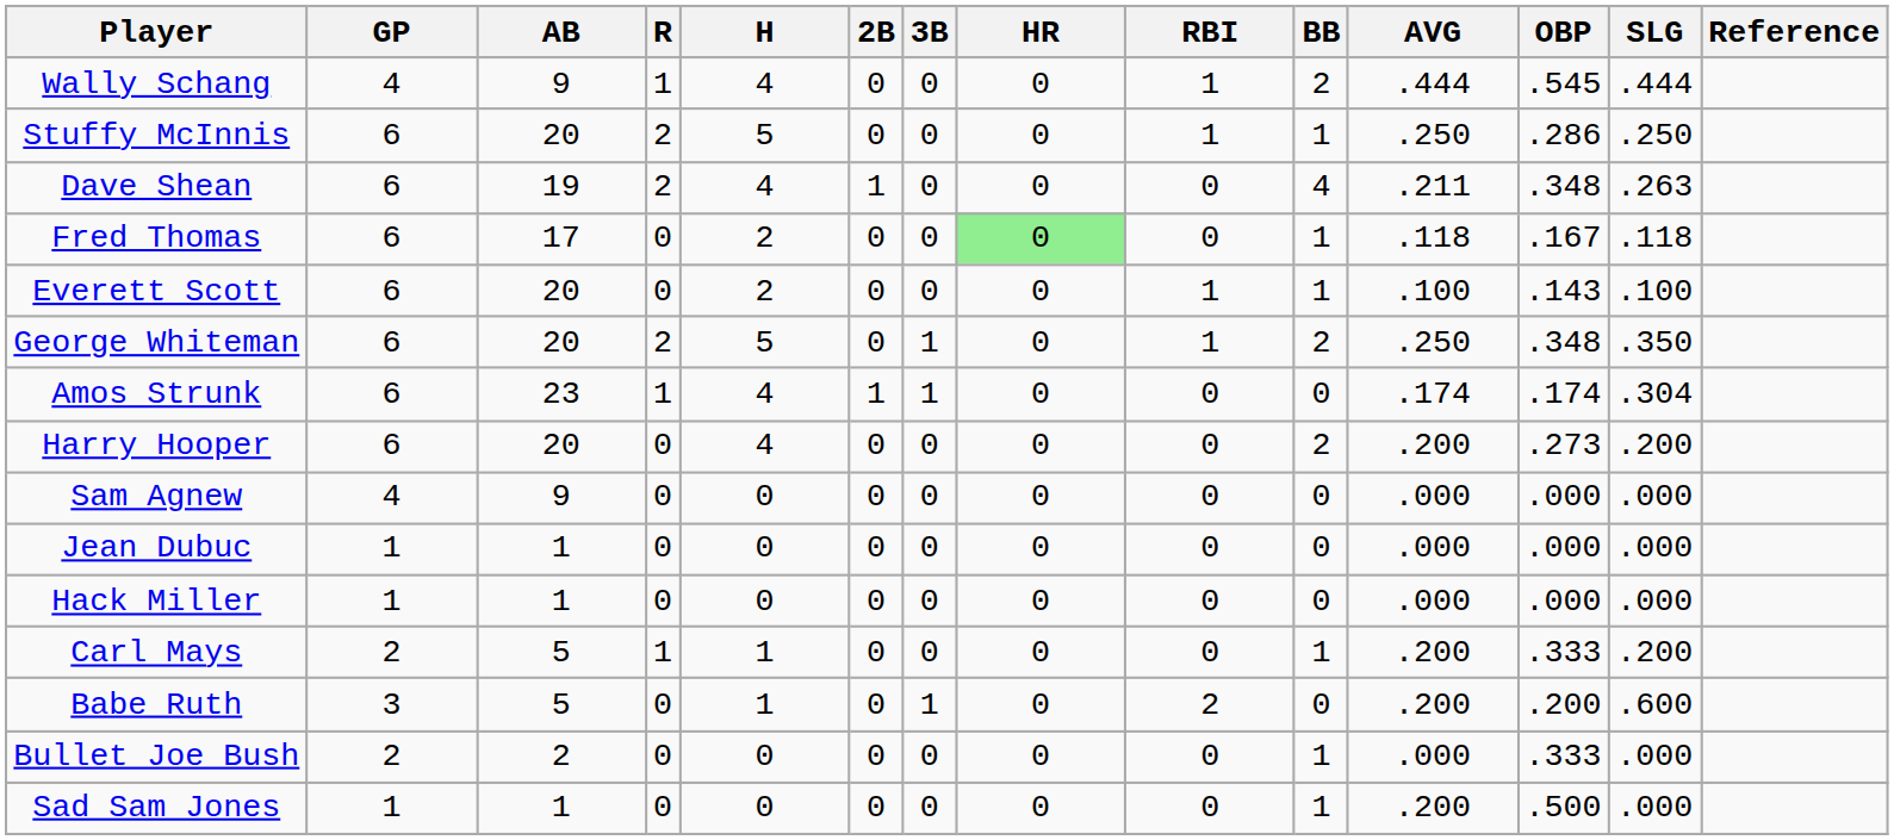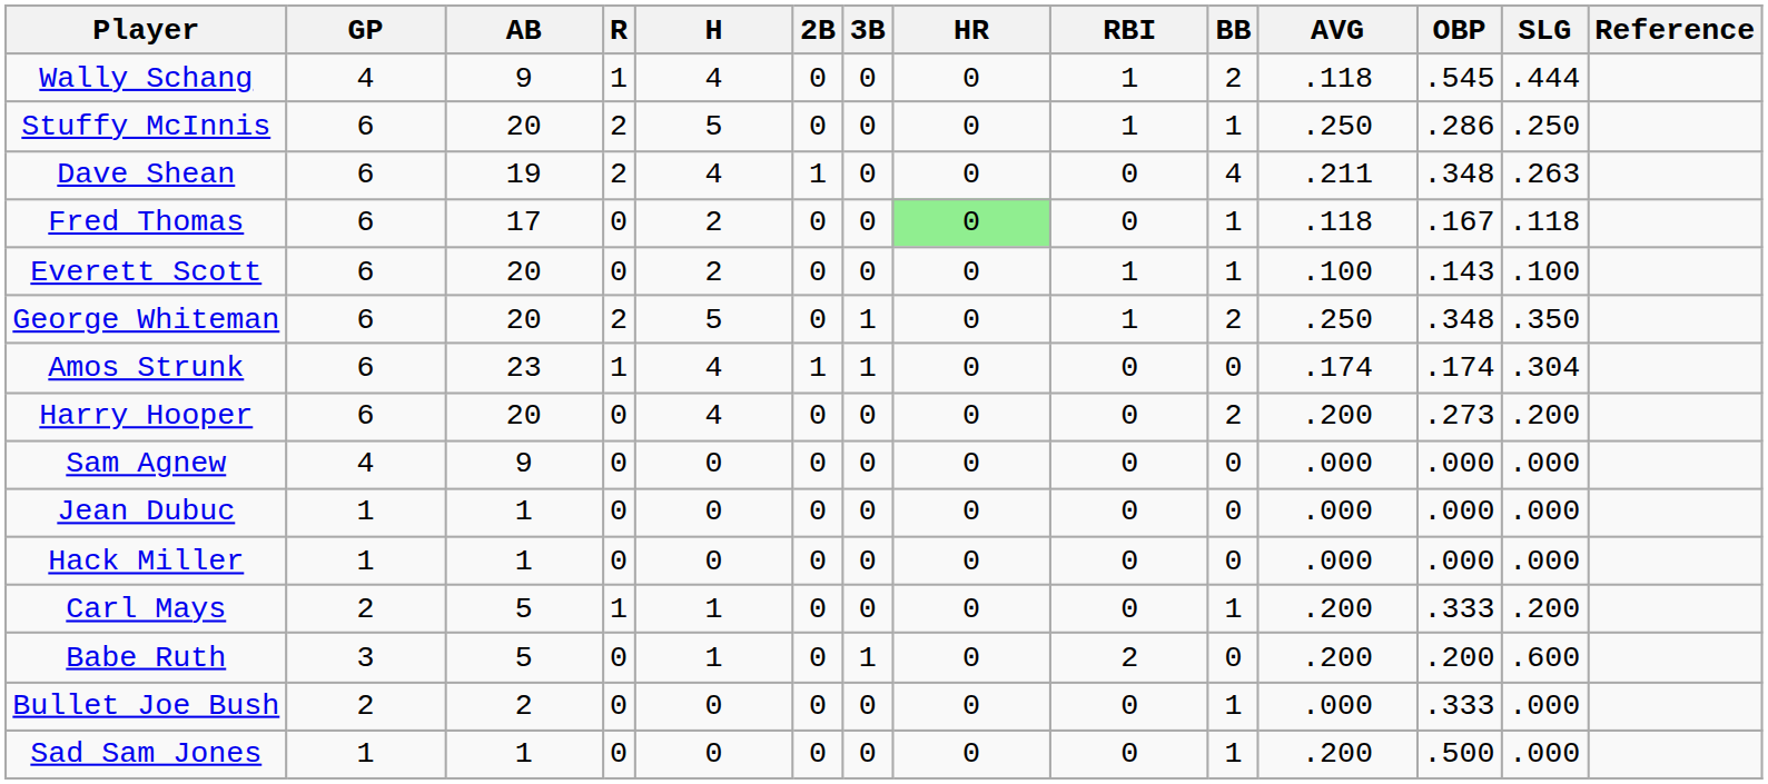 <table class="wikitable sortable" style="text-align:center">
 <tr>
 <th width="16%">Player</th>
 <th width="9%">GP</th>
 <th width="9%">AB</th>
 <th>R</th>
 <th width="9%">H</th>
 <th>2B</th>
 <th>3B</th>
 <th width="9%">HR</th>
 <th width="9%">RBI</th>
 <th>BB</th>
 <th width="9%">AVG</th>
 <th>OBP</th>
 <th>SLG</th>
 <th>Reference</th>
 </tr>
 <tr>
 <td><a href='#'>Wally Schang</a></td>
 <td>4</td>
 <td>9</td>
 <td>1</td>
 <td>4</td>
 <td>0</td>
 <td>0</td>
 <td>0</td>
 <td>1</td>
 <td>2</td>
-<td>.444</td>
+<td>.118</td>
 <td>.545</td>
 <td>.444</td>
 <td></td>
 </tr>
 <tr>
 <td><a href='#'>Stuffy McInnis</a></td>
 <td>6</td>
 <td>20</td>
 <td>2</td>
 <td>5</td>
 <td>0</td>
 <td>0</td>
 <td>0</td>
 <td>1</td>
 <td>1</td>
 <td>.250</td>
 <td>.286</td>
 <td>.250</td>
 <td></td>
 </tr>
 <tr>
 <td><a href='#'>Dave Shean</a></td>
 <td>6</td>
 <td>19</td>
 <td>2</td>
 <td>4</td>
 <td>1</td>
 <td>0</td>
 <td>0</td>
 <td>0</td>
 <td>4</td>
 <td>.211</td>
 <td>.348</td>
 <td>.263</td>
 <td></td>
 </tr>
 <tr>
 <td><a href='#'>Fred Thomas</a></td>
 <td>6</td>
 <td>17</td>
 <td>0</td>
 <td>2</td>
 <td>0</td>
 <td>0</td>
 <td style="background: lightgreen;">0</td>
 <td>0</td>
 <td>1</td>
 <td>.118</td>
 <td>.167</td>
 <td>.118</td>
 <td></td>
 </tr>
 <tr>
 <td><a href='#'>Everett Scott</a></td>
 <td>6</td>
 <td>20</td>
 <td>0</td>
 <td>2</td>
 <td>0</td>
 <td>0</td>
 <td>0</td>
 <td>1</td>
 <td>1</td>
 <td>.100</td>
 <td>.143</td>
 <td>.100</td>
 <td></td>
 </tr>
 <tr>
 <td><a href='#'>George Whiteman</a></td>
 <td>6</td>
 <td>20</td>
 <td>2</td>
 <td>5</td>
 <td>0</td>
 <td>1</td>
 <td>0</td>
 <td>1</td>
 <td>2</td>
 <td>.250</td>
 <td>.348</td>
 <td>.350</td>
 <td></td>
 </tr>
 <tr>
 <td><a href='#'>Amos Strunk</a></td>
 <td>6</td>
 <td>23</td>
 <td>1</td>
 <td>4</td>
 <td>1</td>
 <td>1</td>
 <td>0</td>
 <td>0</td>
 <td>0</td>
 <td>.174</td>
 <td>.174</td>
 <td>.304</td>
 <td></td>
 </tr>
 <tr>
 <td><a href='#'>Harry Hooper</a></td>
 <td>6</td>
 <td>20</td>
 <td>0</td>
 <td>4</td>
 <td>0</td>
 <td>0</td>
 <td>0</td>
 <td>0</td>
 <td>2</td>
 <td>.200</td>
 <td>.273</td>
 <td>.200</td>
 <td></td>
 </tr>
 <tr>
 <td><a href='#'>Sam Agnew</a></td>
 <td>4</td>
 <td>9</td>
 <td>0</td>
 <td>0</td>
 <td>0</td>
 <td>0</td>
 <td>0</td>
 <td>0</td>
 <td>0</td>
 <td>.000</td>
 <td>.000</td>
 <td>.000</td>
 <td></td>
 </tr>
 <tr>
 <td><a href='#'>Jean Dubuc</a></td>
 <td>1</td>
 <td>1</td>
 <td>0</td>
 <td>0</td>
 <td>0</td>
 <td>0</td>
 <td>0</td>
 <td>0</td>
 <td>0</td>
 <td>.000</td>
 <td>.000</td>
 <td>.000</td>
 <td></td>
 </tr>
 <tr>
 <td><a href='#'>Hack Miller</a></td>
 <td>1</td>
 <td>1</td>
 <td>0</td>
 <td>0</td>
 <td>0</td>
 <td>0</td>
 <td>0</td>
 <td>0</td>
 <td>0</td>
 <td>.000</td>
 <td>.000</td>
 <td>.000</td>
 <td></td>
 </tr>
 <tr>
 <td><a href='#'>Carl Mays</a></td>
 <td>2</td>
 <td>5</td>
 <td>1</td>
 <td>1</td>
 <td>0</td>
 <td>0</td>
 <td>0</td>
 <td>0</td>
 <td>1</td>
 <td>.200</td>
 <td>.333</td>
 <td>.200</td>
 <td></td>
 </tr>
 <tr>
 <td><a href='#'>Babe Ruth</a></td>
 <td>3</td>
 <td>5</td>
 <td>0</td>
 <td>1</td>
 <td>0</td>
 <td>1</td>
 <td>0</td>
 <td>2</td>
 <td>0</td>
 <td>.200</td>
 <td>.200</td>
 <td>.600</td>
 <td></td>
 </tr>
 <tr>
 <td><a href='#'>Bullet Joe Bush</a></td>
 <td>2</td>
 <td>2</td>
 <td>0</td>
 <td>0</td>
 <td>0</td>
 <td>0</td>
 <td>0</td>
 <td>0</td>
 <td>1</td>
 <td>.000</td>
 <td>.333</td>
 <td>.000</td>
 <td></td>
 </tr>
 <tr>
 <td><a href='#'>Sad Sam Jones</a></td>
 <td>1</td>
 <td>1</td>
 <td>0</td>
 <td>0</td>
 <td>0</td>
 <td>0</td>
 <td>0</td>
 <td>0</td>
 <td>1</td>
 <td>.200</td>
 <td>.500</td>
 <td>.000</td>
 <td></td>
 </tr>
 </table>
